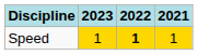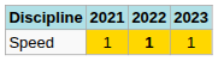 <table class="wikitable" style="text-align: center;">
 <tr>
 <th style="background: #b0e0e6;">Discipline</th>
+<th style="background: #b0e0e6;">2021</th>
+<th style="background: #b0e0e6;">2022</th>
 <th style="background: #b0e0e6;">2023</th>
-<th style="background: #b0e0e6;">2022</th>
-<th style="background: #b0e0e6;">2021</th>
 </tr>
 <tr>
 <td align="left">Speed</td>
 <td style="background: Gold;">1</td>
 <td style="background: Gold;"><strong>1</strong></td>
 <td style="background: Gold;">1</td>
 </tr>
 </table>
